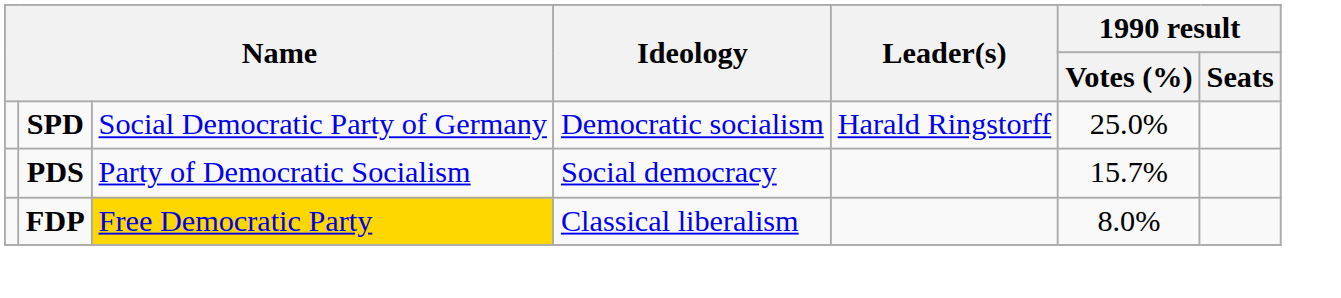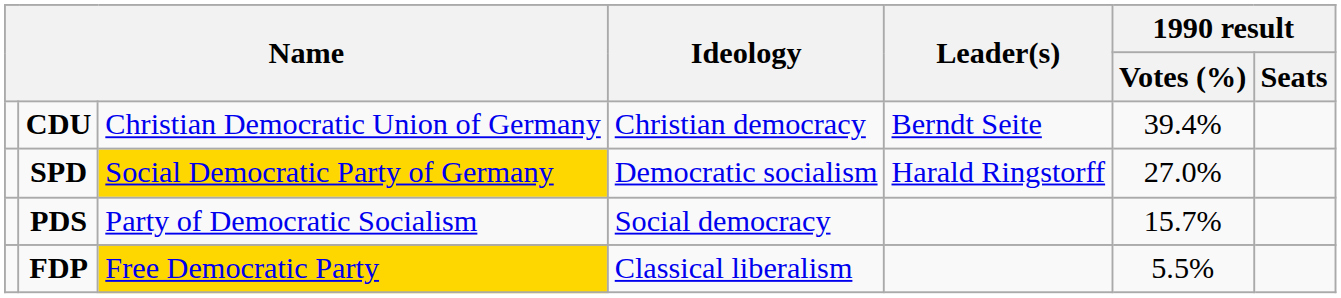 <table class="wikitable">
 <tr>
 <th rowspan=2 colspan=3>Name</th>
 <th rowspan=2>Ideology</th>
 <th rowspan=2>Leader(s)</th>
 <th colspan=2>1990 result</th>
 </tr>
 <tr>
 <th>Votes (%)</th>
 <th>Seats</th>
 </tr>
 <tr>
 <td bgcolor=></td>
+<td align=center><strong>CDU</strong></td>
+<td><a href='#'>Christian Democratic Union of Germany</a><br></td>
+<td><a href='#'>Christian democracy</a></td>
+<td><a href='#'>Berndt Seite</a></td>
+<td align=center>39.4%</td>
+<td></td>
+</tr>
+<tr>
+<td bgcolor=></td>
 <td align=center><strong>SPD</strong></td>
-<td><a href='#'>Social Democratic Party of Germany</a><br></td>
+<td style="background: gold;"><a href='#'>Social Democratic Party of Germany</a><br></td>
 <td><a href='#'>Democratic socialism</a></td>
 <td><a href='#'>Harald Ringstorff</a></td>
-<td align=center>25.0%</td>
+<td align=center>27.0%</td>
 <td></td>
 </tr>
 <tr>
 <td bgcolor=></td>
 <td align=center><strong>PDS</strong></td>
 <td><a href='#'>Party of Democratic Socialism</a><br></td>
 <td><a href='#'>Social democracy</a></td>
 <td></td>
 <td align=center>15.7%</td>
 <td></td>
 </tr>
 <tr>
 <td bgcolor=></td>
 <td align=center><strong>FDP</strong></td>
 <td style="background: gold;"><a href='#'>Free Democratic Party</a><br></td>
 <td><a href='#'>Classical liberalism</a></td>
 <td></td>
-<td align=center>8.0%</td>
+<td align=center>5.5%</td>
 <td></td>
 </tr>
 </table>
